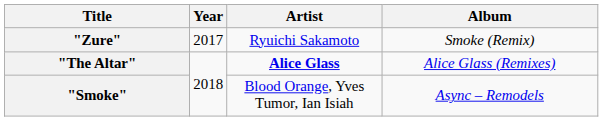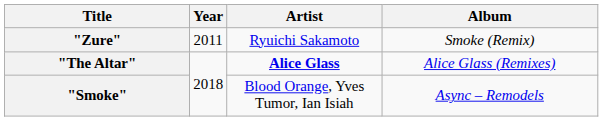 <table class="wikitable plainrowheaders" style="text-align:center">
 <tr>
 <th scope="col" style="width:12em;">Title</th>
 <th scope="col" style="width:1em;">Year</th>
 <th scope="col" style="width:10em;">Artist</th>
 <th scope="col" style="width:14em;">Album</th>
 </tr>
 <tr>
 <th scope="row">"Zure"<br></th>
-<td>2017</td>
+<td>2011</td>
 <td><a href='#'>Ryuichi Sakamoto</a></td>
 <td><em>Smoke (Remix)</em></td>
 </tr>
 <tr>
 <th scope="row">"The Altar"<br></th>
 <td rowspan="2">2018</td>
 <td><strong><a href='#'>Alice Glass</a></strong></td>
 <td><em><a href='#'>Alice Glass (Remixes)</a></em></td>
 </tr>
 <tr>
 <th scope="row">"Smoke"<br></th>
 <td><a href='#'>Blood Orange</a>, Yves Tumor, Ian Isiah</td>
 <td><em><a href='#'>Async – Remodels</a></em></td>
 </tr>
 </table>
